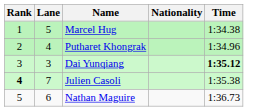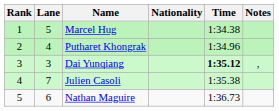 <table class="wikitable sortable" style="text-align:center">
 <tr>
 <th>Rank</th>
 <th>Lane</th>
 <th>Name</th>
 <th>Nationality</th>
 <th>Time</th>
+<th>Notes</th>
 </tr>
 <tr bgcolor=bbf3bb>
 <td>1</td>
 <td>5</td>
 <td align="left"><a href='#'>Marcel Hug</a></td>
 <td align="left"></td>
 <td>1:34.38</td>
+<td></td>
 </tr>
 <tr bgcolor=bbf3bb>
 <td>2</td>
 <td>4</td>
 <td align="left"><a href='#'>Putharet Khongrak</a></td>
 <td align="left"></td>
 <td>1:34.96</td>
+<td></td>
 </tr>
 <tr bgcolor=ccf9cc>
 <td>3</td>
 <td>3</td>
 <td align="left"><a href='#'>Dai Yunqiang</a></td>
 <td align="left"></td>
 <td><strong>1:35.12</strong></td>
+<td>, </td>
 </tr>
 <tr bgcolor=ccf9cc>
-<td><strong>4</strong></td>
+<td>4</td>
 <td>7</td>
 <td align="left"><a href='#'>Julien Casoli</a></td>
 <td align="left"></td>
 <td>1:35.38</td>
+<td></td>
 </tr>
 <tr>
 <td>5</td>
 <td>6</td>
 <td align="left"><a href='#'>Nathan Maguire</a></td>
 <td align="left"></td>
 <td>1:36.73</td>
+<td></td>
 </tr>
 </table>
